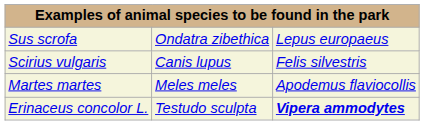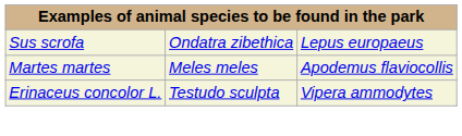 <table class="wikitable" style="margin: auto">
 <tr>
 <th colspan="3" style="background: #D2B48C;">Examples of animal species to be found in the park</th>
 </tr>
 <tr style="background: #F5F5DC;" |>
 <td><em><a href='#'>Sus scrofa</a></em></td>
 <td><em><a href='#'>Ondatra zibethica</a></em></td>
 <td><em><a href='#'>Lepus europaeus</a></em></td>
 </tr>
 <tr style="background: #F5F5DC;" |>
-<td><em><a href='#'>Scirius vulgaris</a></em></td>
-<td><em><a href='#'>Canis lupus</a></em></td>
-<td><em><a href='#'>Felis silvestris</a></em></td>
-</tr>
-<tr style="background: #F5F5DC;" |>
 <td><em><a href='#'>Martes martes</a></em></td>
 <td><em><a href='#'>Meles meles</a></em></td>
 <td><em><a href='#'>Apodemus flaviocollis</a></em></td>
 </tr>
 <tr style="background: #F5F5DC;" |>
 <td><em><a href='#'>Erinaceus concolor L.</a></em></td>
 <td><em><a href='#'>Testudo sculpta</a></em></td>
-<td><strong><em><a href='#'>Vipera ammodytes</a></em></strong></td>
+<td><em><a href='#'>Vipera ammodytes</a></em></td>
 </tr>
 </table>
